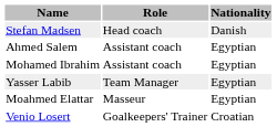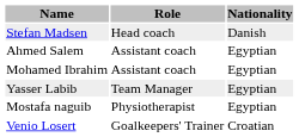 <table class="toccolours">
 <tr>
 <th style="background:silver;">Name</th>
 <th style="background:silver;">Role</th>
 <th style="background:silver;">Nationality</th>
 </tr>
 <tr style="background:#eee;">
 <td><a href='#'>Stefan Madsen</a></td>
 <td>Head coach</td>
 <td> Danish</td>
 </tr>
 <tr>
 <td>Ahmed Salem</td>
 <td>Assistant coach</td>
 <td> Egyptian</td>
 </tr>
 <tr>
 <td>Mohamed Ibrahim</td>
 <td>Assistant coach</td>
 <td> Egyptian</td>
 </tr>
 <tr style="background:#eee;">
 <td>Yasser Labib</td>
 <td>Team Manager</td>
 <td> Egyptian</td>
 </tr>
 <tr>
-<td>Moahmed Elattar</td>
-<td>Masseur</td>
+<td>Mostafa naguib</td>
+<td>Physiotherapist</td>
 <td> Egyptian</td>
 </tr>
 <tr>
 <td><a href='#'>Venio Losert</a></td>
 <td>Goalkeepers' Trainer</td>
 <td> Croatian</td>
 </tr>
 <tr>
 </tr>
 </table>
